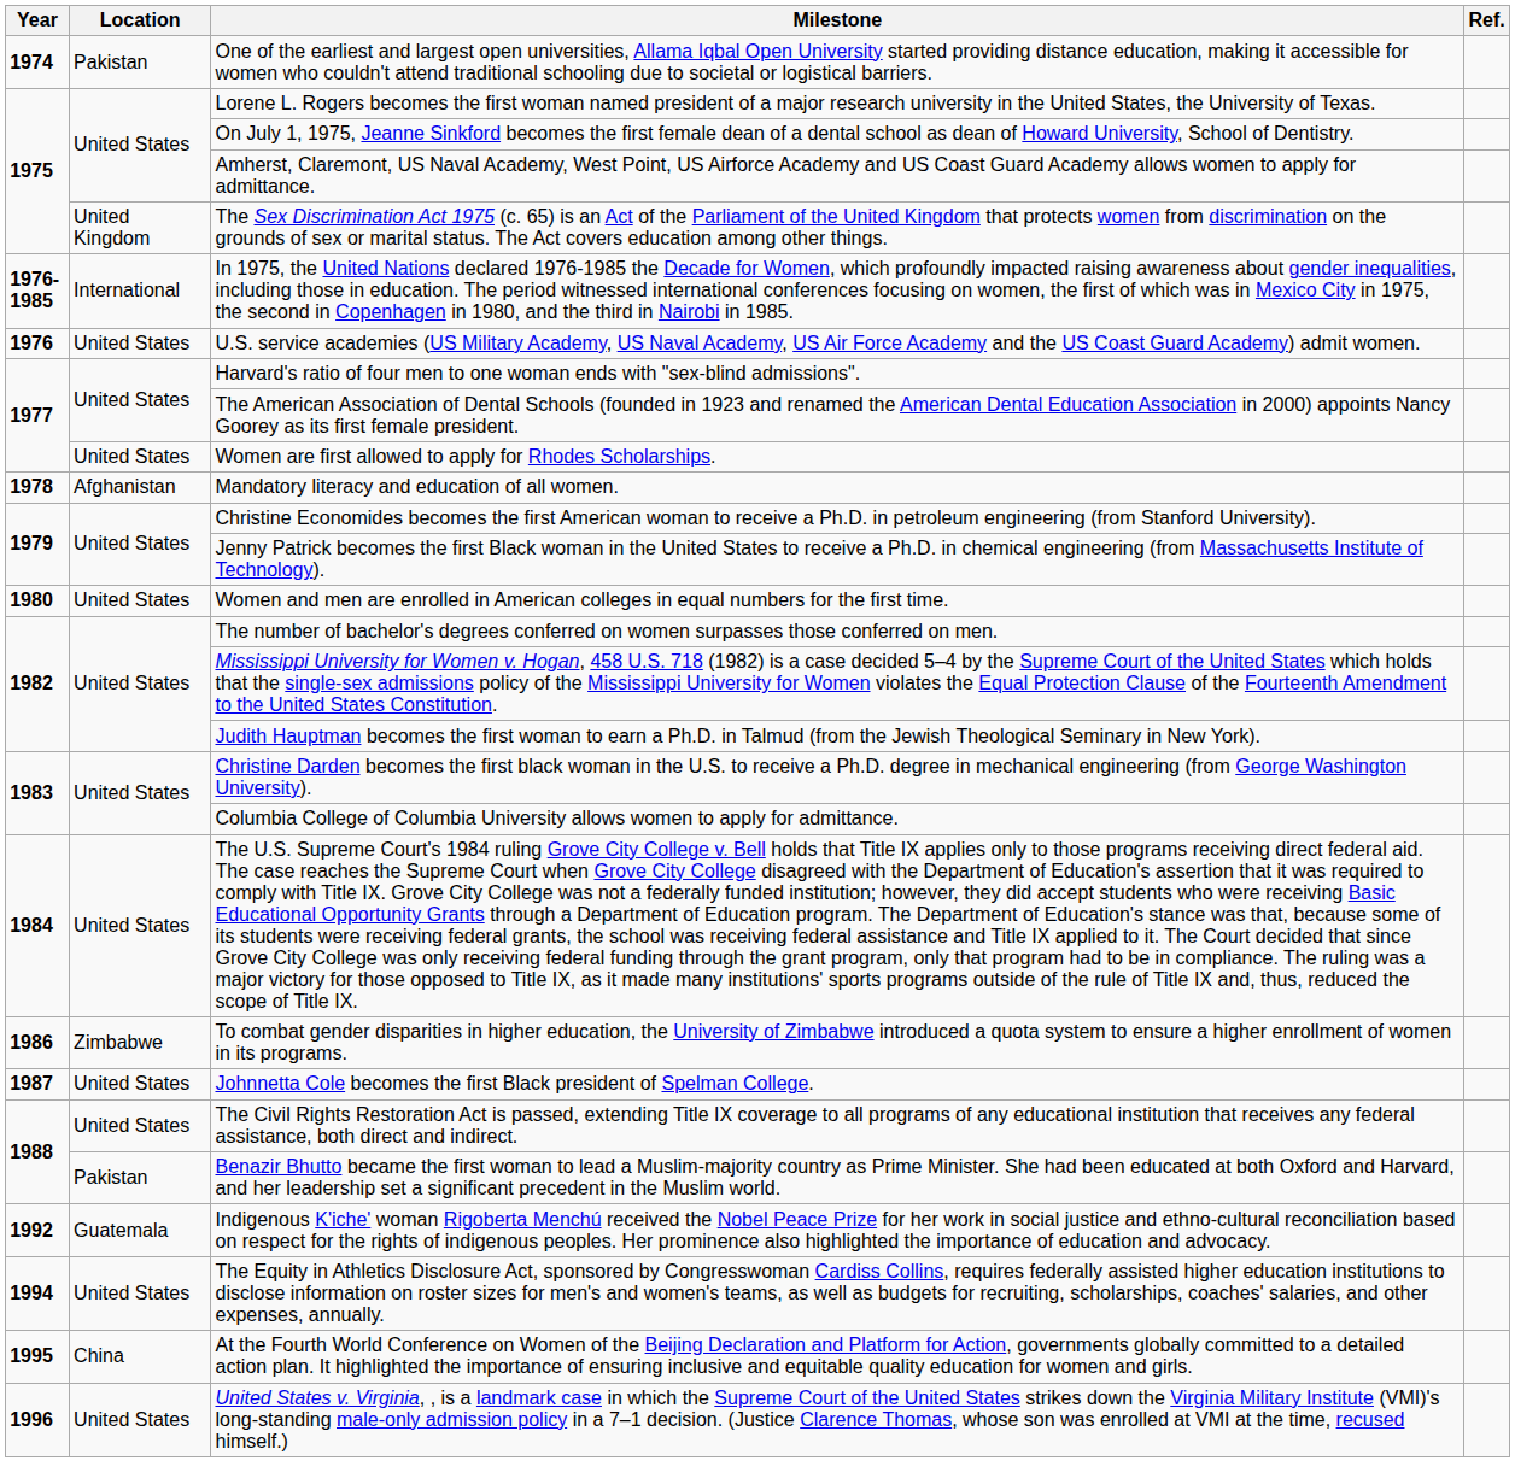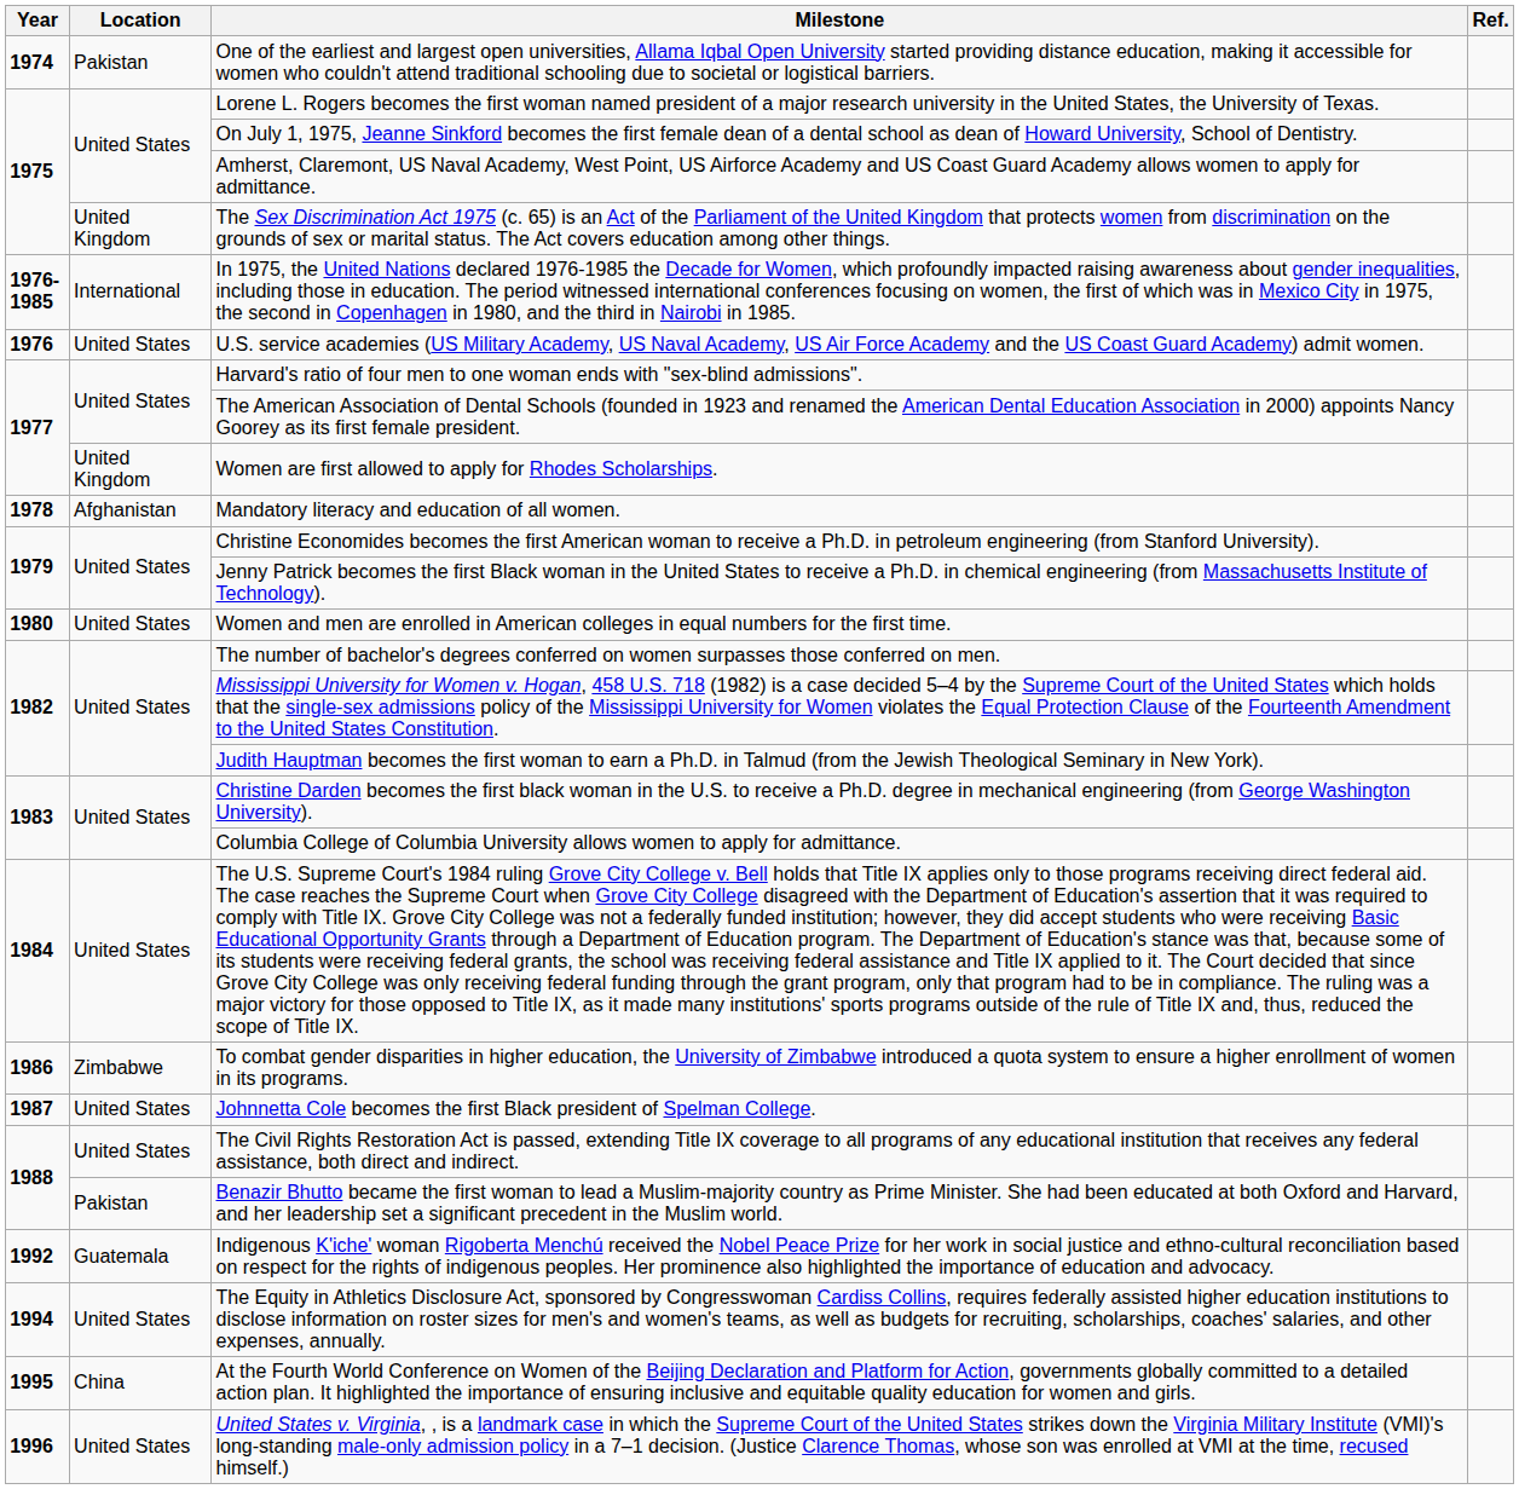 <table class="wikitable sortable">
 <tr>
 <th>Year</th>
 <th width=110>Location</th>
 <th>Milestone</th>
 <th class=unsortable>Ref.</th>
 </tr>
 <tr>
 <td><strong>1974</strong></td>
 <td>Pakistan</td>
 <td>One of the earliest and largest open universities, <a href='#'>Allama Iqbal Open University</a> started providing distance education, making it accessible for women who couldn't attend traditional schooling due to societal or logistical barriers.</td>
 <td></td>
 </tr>
 <tr>
 <td rowspan="4"><strong>1975</strong></td>
 <td rowspan="3">United States</td>
 <td>Lorene L. Rogers becomes the first woman named president of a major research university in the United States, the University of Texas.</td>
 <td></td>
 </tr>
 <tr>
 <td>On July 1, 1975, <a href='#'>Jeanne Sinkford</a> becomes the first female dean of a dental school as dean of <a href='#'>Howard University</a>, School of Dentistry.</td>
 <td></td>
 </tr>
 <tr>
 <td>Amherst, Claremont, US Naval Academy, West Point, US Airforce Academy and US Coast Guard Academy allows women to apply for admittance.</td>
 <td></td>
 </tr>
 <tr>
 <td>United Kingdom</td>
 <td>The <em><a href='#'>Sex Discrimination Act 1975</a></em> (c. 65) is an <a href='#'>Act</a> of the <a href='#'>Parliament of the United Kingdom</a> that protects <a href='#'>women</a> from <a href='#'>discrimination</a> on the grounds of sex or marital status. The Act covers education among other things.</td>
 <td></td>
 </tr>
 <tr>
 <td><strong>1976-1985</strong></td>
 <td>International</td>
 <td>In 1975, the <a href='#'>United Nations</a> declared 1976-1985 the <a href='#'>Decade for Women</a>, which profoundly impacted raising awareness about <a href='#'>gender inequalities</a>, including those in education. The period witnessed international conferences focusing on women, the first of which was in <a href='#'>Mexico City</a> in 1975, the second in <a href='#'>Copenhagen</a> in 1980, and the third in <a href='#'>Nairobi</a> in 1985.</td>
 <td></td>
 </tr>
 <tr>
 <td><strong>1976</strong></td>
 <td>United States</td>
 <td>U.S. service academies (<a href='#'>US Military Academy</a>, <a href='#'>US Naval Academy</a>, <a href='#'>US Air Force Academy</a> and the <a href='#'>US Coast Guard Academy</a>) admit women.</td>
 <td></td>
 </tr>
 <tr>
 <td rowspan="3"><strong>1977</strong></td>
 <td rowspan="2">United States</td>
 <td>Harvard's ratio of four men to one woman ends with "sex-blind admissions".</td>
 <td></td>
 </tr>
 <tr>
 <td>The American Association of Dental Schools (founded in 1923 and renamed the <a href='#'>American Dental Education Association</a> in 2000) appoints Nancy Goorey as its first female president.</td>
 <td></td>
 </tr>
 <tr>
-<td>United States</td>
+<td>United Kingdom</td>
 <td>Women are first allowed to apply for <a href='#'>Rhodes Scholarships</a>.</td>
 <td></td>
 </tr>
 <tr>
 <td><strong>1978</strong></td>
 <td>Afghanistan</td>
 <td>Mandatory literacy and education of all women.</td>
 <td></td>
 </tr>
 <tr>
 <td rowspan="2"><strong>1979</strong></td>
 <td rowspan="2">United States</td>
 <td>Christine Economides becomes the first American woman to receive a Ph.D. in petroleum engineering (from Stanford University).</td>
 <td></td>
 </tr>
 <tr>
 <td>Jenny Patrick becomes the first Black woman in the United States to receive a Ph.D. in chemical engineering (from <a href='#'>Massachusetts Institute of Technology</a>).</td>
 <td></td>
 </tr>
 <tr>
 <td><strong>1980</strong></td>
 <td>United States</td>
 <td>Women and men are enrolled in American colleges in equal numbers for the first time.</td>
 <td></td>
 </tr>
 <tr>
 <td rowspan="3"><strong>1982</strong></td>
 <td rowspan="3">United States</td>
 <td>The number of bachelor's degrees conferred on women surpasses those conferred on men.</td>
 <td></td>
 </tr>
 <tr>
 <td><em><a href='#'>Mississippi University for Women v. Hogan</a></em>, <a href='#'>458 U.S. 718</a> (1982) is a case decided 5–4 by the <a href='#'>Supreme Court of the United States</a> which holds that the <a href='#'>single-sex admissions</a> policy of the <a href='#'>Mississippi University for Women</a> violates the <a href='#'>Equal Protection Clause</a> of the <a href='#'>Fourteenth Amendment to the United States Constitution</a>.</td>
 <td></td>
 </tr>
 <tr>
 <td><a href='#'>Judith Hauptman</a> becomes the first woman to earn a Ph.D. in Talmud (from the Jewish Theological Seminary in New York).</td>
 <td></td>
 </tr>
 <tr>
 <td rowspan="2"><strong>1983</strong></td>
 <td rowspan="2">United States</td>
 <td><a href='#'>Christine Darden</a> becomes the first black woman in the U.S. to receive a Ph.D. degree in mechanical engineering (from <a href='#'>George Washington University</a>).</td>
 <td></td>
 </tr>
 <tr>
 <td>Columbia College of Columbia University allows women to apply for admittance.</td>
 <td></td>
 </tr>
 <tr>
 <td><strong>1984</strong></td>
 <td>United States</td>
 <td>The U.S. Supreme Court's 1984 ruling <a href='#'>Grove City College v. Bell</a> holds that Title IX applies only to those programs receiving direct federal aid. The case reaches the Supreme Court when <a href='#'>Grove City College</a> disagreed with the Department of Education's assertion that it was required to comply with Title IX. Grove City College was not a federally funded institution; however, they did accept students who were receiving <a href='#'>Basic Educational Opportunity Grants</a> through a Department of Education program. The Department of Education's stance was that, because some of its students were receiving federal grants, the school was receiving federal assistance and Title IX applied to it. The Court decided that since Grove City College was only receiving federal funding through the grant program, only that program had to be in compliance. The ruling was a major victory for those opposed to Title IX, as it made many institutions' sports programs outside of the rule of Title IX and, thus, reduced the scope of Title IX.</td>
 <td></td>
 </tr>
 <tr>
 <td><strong>1986</strong></td>
 <td>Zimbabwe</td>
 <td>To combat gender disparities in higher education, the <a href='#'>University of Zimbabwe</a> introduced a quota system to ensure a higher enrollment of women in its programs.</td>
 <td></td>
 </tr>
 <tr>
 <td><strong>1987</strong></td>
 <td>United States</td>
 <td><a href='#'>Johnnetta Cole</a> becomes the first Black president of <a href='#'>Spelman College</a>.</td>
 <td></td>
 </tr>
 <tr>
 <td rowspan="2"><strong>1988</strong></td>
 <td>United States</td>
 <td>The Civil Rights Restoration Act is passed, extending Title IX coverage to all programs of any educational institution that receives any federal assistance, both direct and indirect.</td>
 <td></td>
 </tr>
 <tr>
 <td>Pakistan</td>
 <td><a href='#'>Benazir Bhutto</a> became the first woman to lead a Muslim-majority country as Prime Minister. She had been educated at both Oxford and Harvard, and her leadership set a significant precedent in the Muslim world.</td>
 <td></td>
 </tr>
 <tr>
 <td><strong>1992</strong></td>
 <td>Guatemala</td>
 <td>Indigenous <a href='#'>K'iche'</a> woman <a href='#'>Rigoberta Menchú</a> received the <a href='#'>Nobel Peace Prize</a> for her work in social justice and ethno-cultural reconciliation based on respect for the rights of indigenous peoples. Her prominence also highlighted the importance of education and advocacy.</td>
 <td></td>
 </tr>
 <tr>
 <td><strong>1994</strong></td>
 <td>United States</td>
 <td>The Equity in Athletics Disclosure Act, sponsored by Congresswoman <a href='#'>Cardiss Collins</a>, requires federally assisted higher education institutions to disclose information on roster sizes for men's and women's teams, as well as budgets for recruiting, scholarships, coaches' salaries, and other expenses, annually.</td>
 <td></td>
 </tr>
 <tr>
 <td><strong>1995</strong></td>
 <td>China</td>
 <td>At the Fourth World Conference on Women of the <a href='#'>Beijing Declaration and Platform for Action</a>, governments globally committed to a detailed action plan. It highlighted the importance of ensuring inclusive and equitable quality education for women and girls.</td>
 <td></td>
 </tr>
 <tr>
 <td><strong>1996</strong></td>
 <td>United States</td>
 <td><em><a href='#'>United States v. Virginia</a></em>, , is a <a href='#'>landmark case</a> in which the <a href='#'>Supreme Court of the United States</a> strikes down the <a href='#'>Virginia Military Institute</a> (VMI)'s long-standing <a href='#'>male-only admission policy</a> in a 7–1 decision. (Justice <a href='#'>Clarence Thomas</a>, whose son was enrolled at VMI at the time, <a href='#'>recused</a> himself.)</td>
 <td></td>
 </tr>
 </table>
